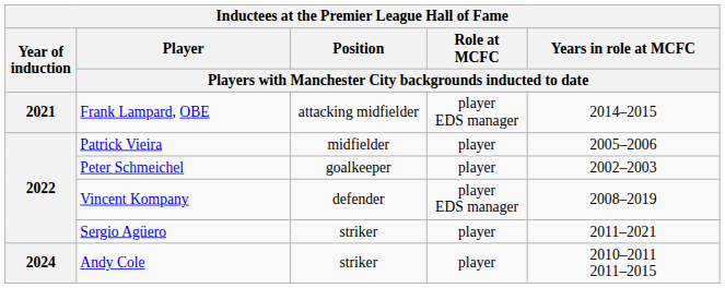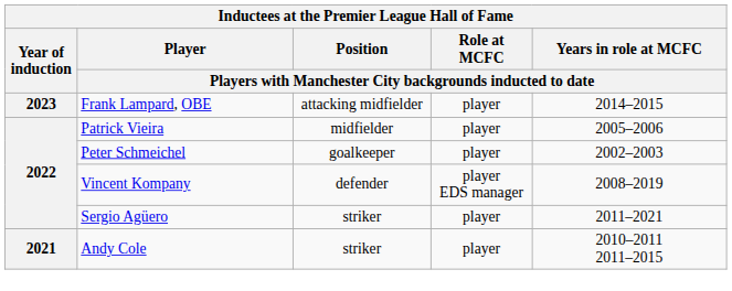 <table class="wikitable collapsible uncollapsed" style="text-align:center">
 <tr>
 <th colspan="5" style="width:194px;">Inductees at the Premier League Hall of Fame</th>
 </tr>
 <tr>
 <th rowspan="2" style="width:70px;">Year of induction</th>
 <th style="width:222px;">Player</th>
 <th style="width:140px;">Position</th>
 <th style="width:100px;">Role at MCFC</th>
 <th style="width:200px;">Years in role at MCFC</th>
 </tr>
 <tr>
 <th colspan="4">Players with Manchester City backgrounds inducted to date</th>
 </tr>
 <tr>
-<th>2021</th>
+<th>2023</th>
 <td style="text-align:left;"> <a href='#'>Frank Lampard</a>, <a href='#'>OBE</a></td>
 <td>attacking midfielder</td>
-<td>player<br>EDS manager</td>
+<td>player</td>
 <td>2014–2015</td>
 </tr>
 <tr>
 <th rowspan="4">2022</th>
 <td style="text-align:left;"> <a href='#'>Patrick Vieira</a></td>
 <td>midfielder</td>
 <td>player</td>
 <td>2005–2006</td>
 </tr>
 <tr>
 <td style="text-align:left;"> <a href='#'>Peter Schmeichel</a></td>
 <td>goalkeeper</td>
 <td>player</td>
 <td>2002–2003</td>
 </tr>
 <tr>
 <td style="text-align:left;"> <a href='#'>Vincent Kompany</a></td>
 <td>defender</td>
 <td>player<br>EDS manager</td>
 <td>2008–2019</td>
 </tr>
 <tr>
 <td style="text-align:left;"> <a href='#'>Sergio Agüero</a></td>
 <td>striker</td>
 <td>player</td>
 <td>2011–2021</td>
 </tr>
 <tr>
-<th>2024</th>
+<th>2021</th>
 <td style="text-align:left;"> <a href='#'>Andy Cole</a></td>
 <td>striker</td>
 <td>player</td>
 <td>2010–2011<br>2011–2015</td>
 </tr>
 </table>
